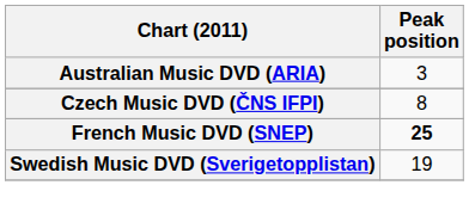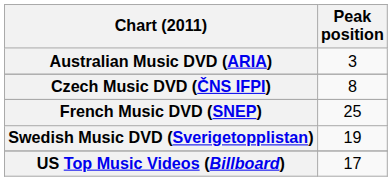 <table class="wikitable sortable plainrowheaders" style="text-align:center">
 <tr>
 <th scope="col">Chart (2011)</th>
 <th scope="col">Peak<br>position</th>
 </tr>
 <tr>
 <th scope="row">Australian Music DVD (<a href='#'>ARIA</a>)</th>
 <td>3</td>
 </tr>
 <tr>
 </tr>
 <tr>
 </tr>
 <tr>
 <th scope="row">Czech Music DVD (<a href='#'>ČNS IFPI</a>)</th>
 <td>8</td>
 </tr>
 <tr>
 </tr>
 <tr>
 <th scope="row">French Music DVD (<a href='#'>SNEP</a>)</th>
-<td><strong>25</strong></td>
+<td>25</td>
 </tr>
 <tr>
 <th scope="row">Swedish Music DVD (<a href='#'>Sverigetopplistan</a>)</th>
 <td>19</td>
 </tr>
 <tr>
 </tr>
+<tr>
+<th scope="row">US <a href='#'>Top Music Videos</a> (<em><a href='#'>Billboard</a></em>)</th>
+<td>17</td>
+</tr>
 </table>
